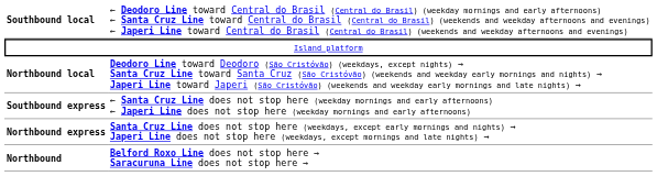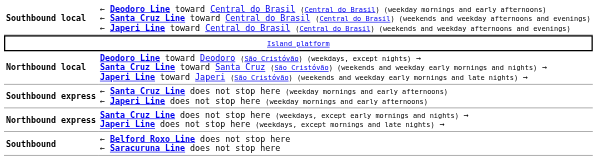 <table table border=0 cellspacing=0 cellpadding=3>
 <tr>
 <td style="border-bottom:solid 1px gray;"><span><strong>Southbound local</strong></span></td>
 <td style="border-bottom:solid 1px gray;">← <strong><a href='#'><span>Deodoro Line</span></a></strong> toward <a href='#'>Central do Brasil</a> <small>(<a href='#'>Central do Brasil</a>) (weekday mornings and early afternoons)</small><br>← <strong><a href='#'><span>Santa Cruz Line</span></a></strong> toward <a href='#'>Central do Brasil</a> <small>(<a href='#'>Central do Brasil</a>) (weekends and weekday afternoons and evenings)</small><br>← <strong><a href='#'><span>Japeri Line</span></a></strong> toward <a href='#'>Central do Brasil</a> <small>(<a href='#'>Central do Brasil</a>) (weekends and weekday afternoons and evenings)</small></td>
 </tr>
 <tr>
 <td style="border-top:solid 2px black;border-right:solid 2px black;border-left:solid 2px black;border-bottom:solid 2px black;text-align:center;" colspan=2><small><a href='#'>Island platform</a></small></td>
 </tr>
 <tr>
 <td style="border-bottom:solid 1px gray;"><span><strong>Northbound local</strong></span></td>
 <td style="border-bottom:solid 1px gray;"><strong><a href='#'><span>Deodoro Line</span></a></strong> toward <a href='#'>Deodoro</a> <small>(<a href='#'>São Cristóvão</a>) (weekdays, except nights)</small> →<br> <strong><a href='#'><span>Santa Cruz Line</span></a></strong> toward <a href='#'>Santa Cruz</a> <small>(<a href='#'>São Cristóvão</a>) (weekends and weekday early mornings and nights)</small> →<br><strong><a href='#'><span>Japeri Line</span></a></strong> toward <a href='#'>Japeri</a> <small>(<a href='#'>São Cristóvão</a>) (weekends and weekday early mornings and late nights)</small> →</td>
 </tr>
 <tr>
 <td style="border-bottom:solid 1px gray;"><span><strong>Southbound express</strong></span></td>
 <td style="border-bottom:solid 1px gray;">← <strong><a href='#'><span>Santa Cruz Line</span></a></strong> does not stop here <small>(weekday mornings and early afternoons)</small><br>← <strong><a href='#'><span>Japeri Line</span></a></strong> does not stop here <small>(weekday mornings and early afternoons)</small></td>
 </tr>
 <tr>
 <td style="border-bottom:solid 1px gray;"><span><strong>Northbound express</strong></span></td>
 <td style="border-bottom:solid 1px gray;"><strong><a href='#'><span>Santa Cruz Line</span></a></strong> does not stop here <small>(weekdays, except early mornings and nights)</small> →<br> <strong><a href='#'><span>Japeri Line</span></a></strong> does not stop here <small>(weekdays, except mornings and late nights)</small> →</td>
 </tr>
 <tr>
-<td style="border-bottom:solid 1px gray;"><span><strong>Northbound</strong></span></td>
-<td style="border-bottom:solid 1px gray;"><strong><a href='#'><span>Belford Roxo Line</span></a></strong> does not stop here →<br><strong><a href='#'><span>Saracuruna Line</span></a></strong> does not stop here →</td>
+<td style="border-bottom:solid 1px gray;"><span><strong>Southbound</strong></span></td>
+<td style="border-bottom:solid 1px gray;">← <strong><a href='#'><span>Belford Roxo Line</span></a></strong> does not stop here<br>← <strong><a href='#'><span>Saracuruna Line</span></a></strong> does not stop here</td>
 </tr>
 <tr>
 </tr>
 </table>
